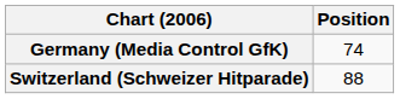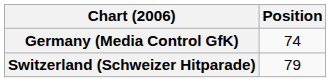 <table class="wikitable sortable plainrowheaders" style="text-align:center">
 <tr>
 <th scope="col">Chart (2006)</th>
 <th scope="col">Position</th>
 </tr>
 <tr>
 <th scope="row">Germany (Media Control GfK)</th>
 <td style="text-align:center;">74</td>
 </tr>
 <tr>
 <th scope="row">Switzerland (Schweizer Hitparade)</th>
-<td style="text-align:center;">88</td>
+<td style="text-align:center;">79</td>
 </tr>
 </table>
